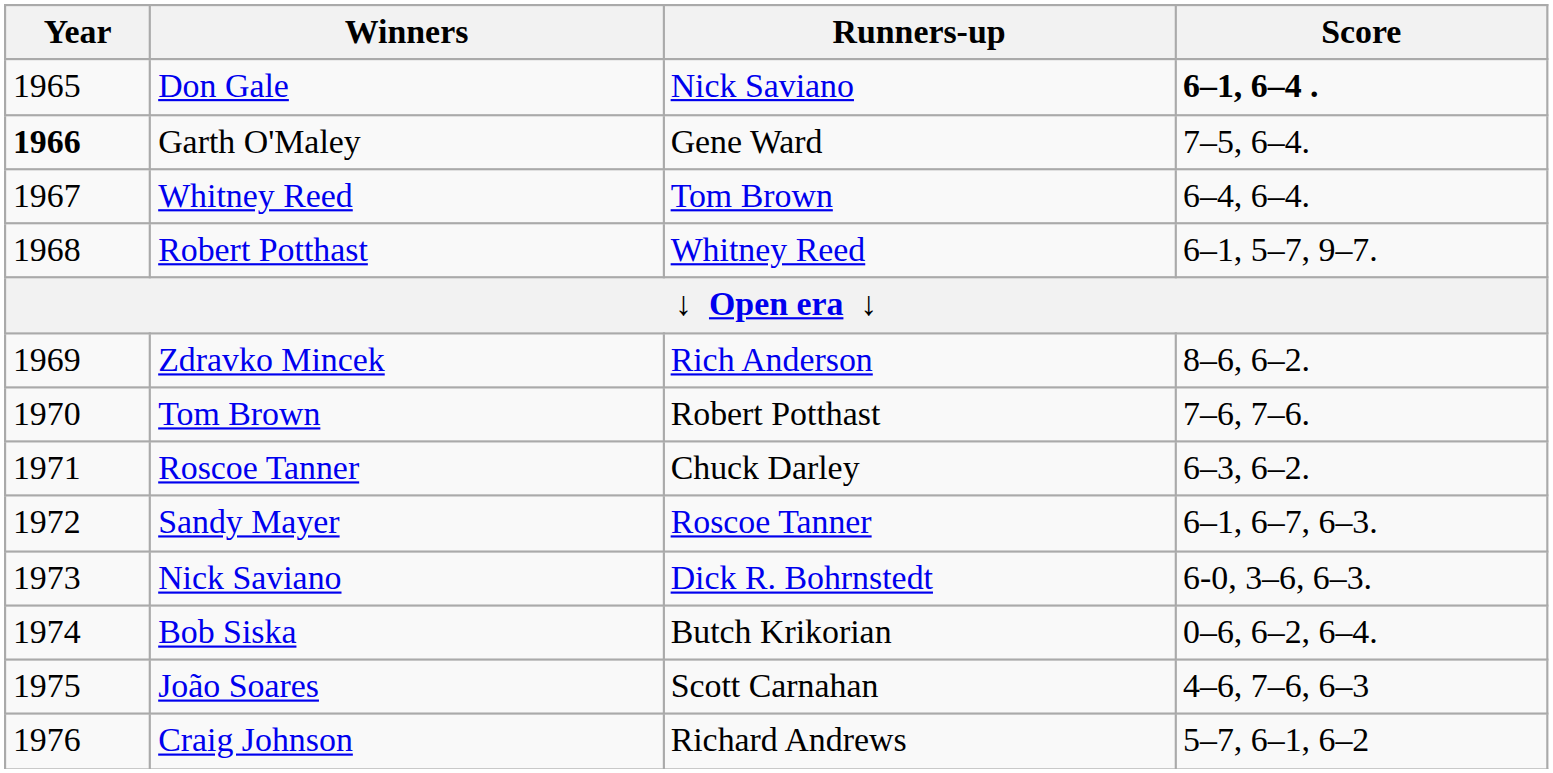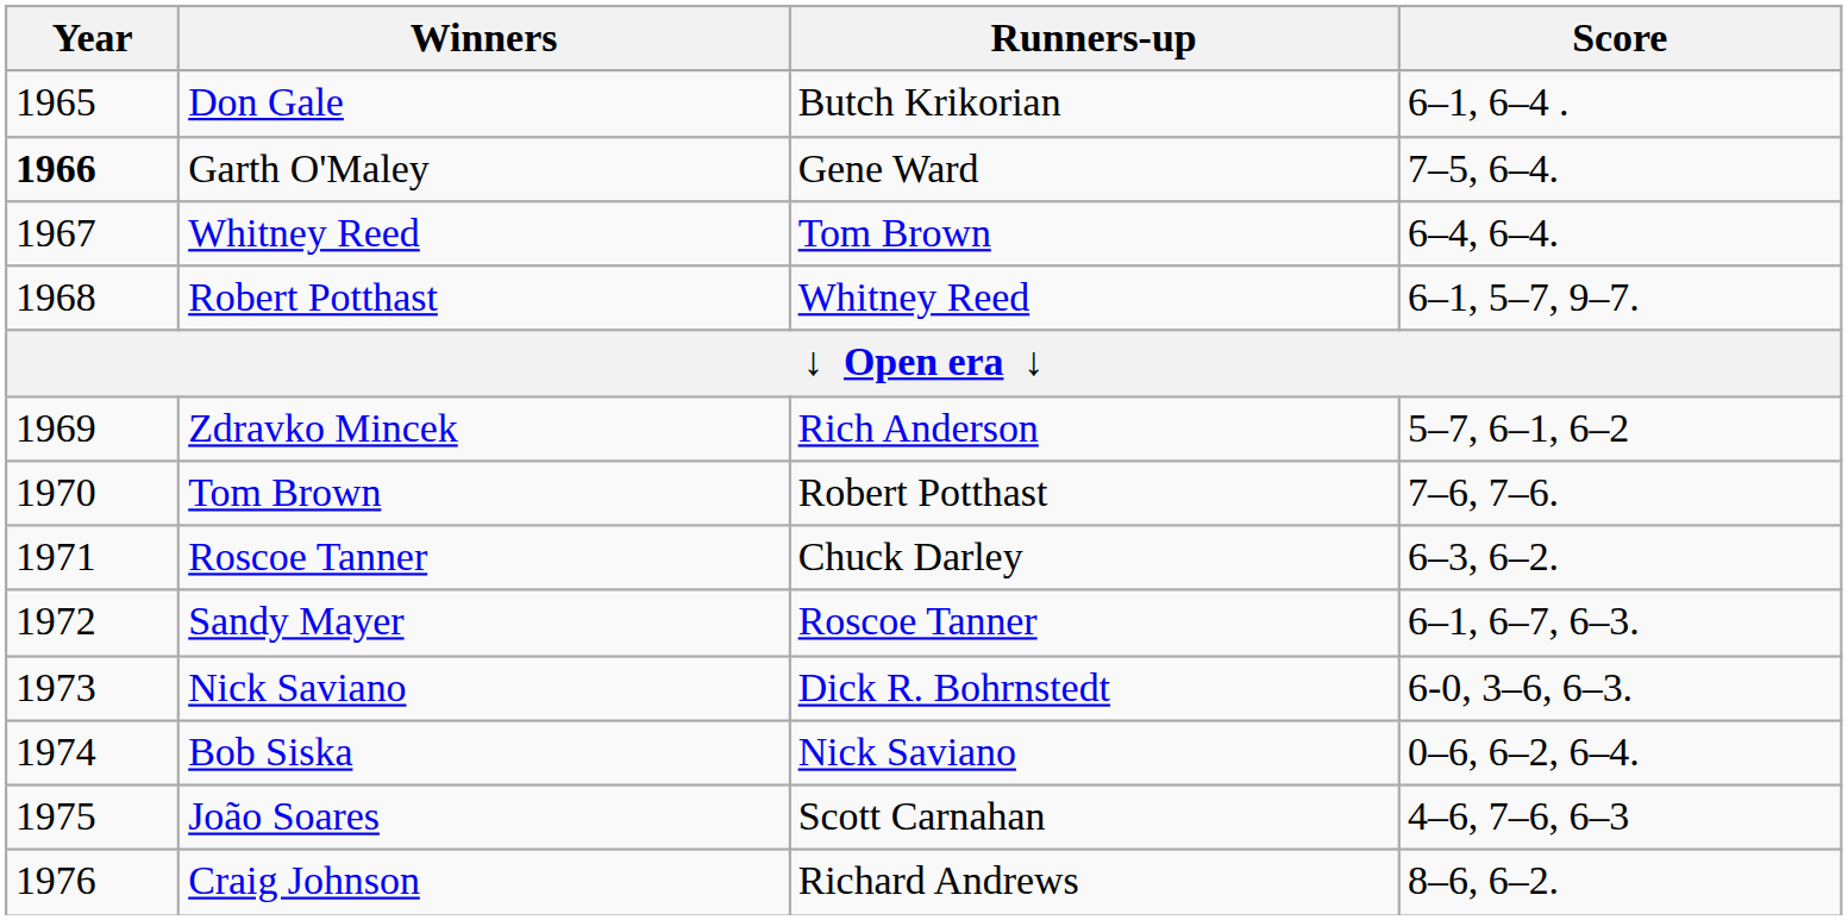 <table class="wikitable" style="font-size:98%;">
 <tr>
 <th style="width:60px;">Year</th>
 <th style="width:230px;">Winners</th>
 <th style="width:230px;">Runners-up</th>
 <th style="width:165px;">Score</th>
 </tr>
 <tr>
 <td>1965</td>
 <td> <a href='#'>Don Gale</a></td>
-<td> <a href='#'>Nick Saviano</a></td>
-<td><strong>6–1, 6–4 .</strong></td>
+<td> Butch Krikorian</td>
+<td>6–1, 6–4 .</td>
 </tr>
 <tr>
 <td><strong>1966</strong></td>
 <td> Garth O'Maley</td>
 <td> Gene Ward</td>
 <td>7–5, 6–4.</td>
 </tr>
 <tr>
 <td>1967</td>
 <td> <a href='#'>Whitney Reed</a></td>
 <td> <a href='#'>Tom Brown</a></td>
 <td>6–4, 6–4.</td>
 </tr>
 <tr>
 <td>1968</td>
 <td> <a href='#'>Robert Potthast</a></td>
 <td> <a href='#'>Whitney Reed</a></td>
 <td>6–1, 5–7, 9–7.</td>
 </tr>
 <tr>
 <th colspan=4 align=center>↓  <a href='#'>Open era</a>  ↓</th>
 </tr>
 <tr>
 <td>1969</td>
 <td> <a href='#'>Zdravko Mincek</a></td>
 <td> <a href='#'>Rich Anderson</a></td>
-<td>8–6, 6–2.</td>
+<td>5–7, 6–1, 6–2</td>
 </tr>
 <tr>
 <td>1970</td>
 <td> <a href='#'>Tom Brown</a></td>
 <td> Robert Potthast</td>
 <td>7–6, 7–6.</td>
 </tr>
 <tr>
 <td>1971</td>
 <td> <a href='#'>Roscoe Tanner</a></td>
 <td> Chuck Darley</td>
 <td>6–3, 6–2.</td>
 </tr>
 <tr>
 <td>1972</td>
 <td> <a href='#'>Sandy Mayer</a></td>
 <td> <a href='#'>Roscoe Tanner</a></td>
 <td>6–1, 6–7, 6–3.</td>
 </tr>
 <tr>
 <td>1973</td>
 <td> <a href='#'>Nick Saviano</a></td>
 <td> <a href='#'>Dick R. Bohrnstedt</a></td>
 <td>6-0, 3–6, 6–3.</td>
 </tr>
 <tr>
 <td>1974</td>
 <td> <a href='#'>Bob Siska</a></td>
-<td> Butch Krikorian</td>
+<td> <a href='#'>Nick Saviano</a></td>
 <td>0–6, 6–2, 6–4.</td>
 </tr>
 <tr>
 <td>1975</td>
 <td> <a href='#'>João Soares</a></td>
 <td> Scott Carnahan</td>
 <td>4–6, 7–6, 6–3</td>
 </tr>
 <tr>
 <td>1976</td>
 <td> <a href='#'>Craig Johnson</a></td>
 <td> Richard Andrews</td>
-<td>5–7, 6–1, 6–2</td>
+<td>8–6, 6–2.</td>
 </tr>
 <tr>
 </tr>
 </table>
